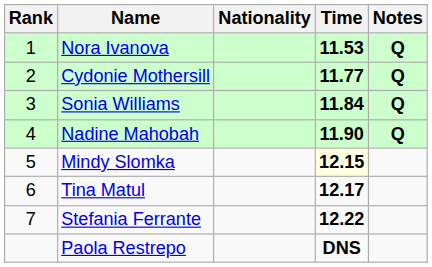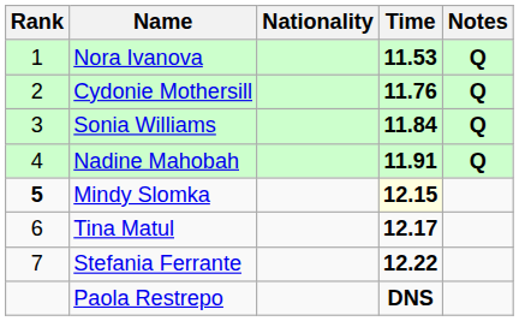 <table class="wikitable sortable" style="text-align:center">
 <tr>
 <th>Rank</th>
 <th>Name</th>
 <th>Nationality</th>
 <th>Time</th>
 <th>Notes</th>
 </tr>
 <tr bgcolor=ccffcc>
 <td>1</td>
 <td align=left><a href='#'>Nora Ivanova</a></td>
 <td align=left></td>
 <td><strong>11.53</strong></td>
 <td><strong>Q</strong></td>
 </tr>
 <tr bgcolor=ccffcc>
 <td>2</td>
 <td align=left><a href='#'>Cydonie Mothersill</a></td>
 <td align=left></td>
-<td><strong>11.77</strong></td>
+<td><strong>11.76</strong></td>
 <td><strong>Q</strong></td>
 </tr>
 <tr bgcolor=ccffcc>
 <td>3</td>
 <td align=left><a href='#'>Sonia Williams</a></td>
 <td align=left></td>
 <td><strong>11.84</strong></td>
 <td><strong>Q</strong></td>
 </tr>
 <tr bgcolor=ccffcc>
 <td>4</td>
 <td align=left><a href='#'>Nadine Mahobah</a></td>
 <td align=left></td>
-<td><strong>11.90</strong></td>
+<td><strong>11.91</strong></td>
 <td><strong>Q</strong></td>
 </tr>
 <tr>
-<td>5</td>
+<td><strong>5</strong></td>
 <td align=left><a href='#'>Mindy Slomka</a></td>
 <td align=left></td>
 <td style="background: lightyellow;"><strong>12.15</strong></td>
 <td></td>
 </tr>
 <tr>
 <td>6</td>
 <td align=left><a href='#'>Tina Matul</a></td>
 <td align=left></td>
 <td><strong>12.17</strong></td>
 <td></td>
 </tr>
 <tr>
 <td>7</td>
 <td align=left><a href='#'>Stefania Ferrante</a></td>
 <td align=left></td>
 <td><strong>12.22</strong></td>
 <td></td>
 </tr>
 <tr>
 <td></td>
 <td align=left><a href='#'>Paola Restrepo</a></td>
 <td align=left></td>
 <td><strong>DNS</strong></td>
 <td></td>
 </tr>
 </table>
